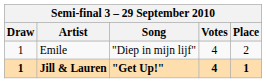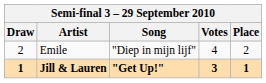 <table class="sortable wikitable" style="margin: 1em auto 1em auto; text-align:center">
 <tr>
 <th colspan="5">Semi-final 3 – 29 September 2010</th>
 </tr>
 <tr bgcolor="#CCCCCC">
 <th>Draw</th>
 <th>Artist</th>
 <th>Song</th>
 <th>Votes</th>
 <th>Place</th>
 </tr>
 <tr>
-<td>1</td>
+<td>2</td>
 <td align="left">Emile</td>
 <td align="left">"Diep in mijn lijf"</td>
 <td>4</td>
 <td>2</td>
 </tr>
 <tr style="font-weight:bold;background:navajowhite;">
 <td>1</td>
 <td align="left">Jill & Lauren</td>
 <td align="left">"Get Up!"</td>
-<td>4</td>
+<td>3</td>
 <td>1</td>
 </tr>
 </table>
